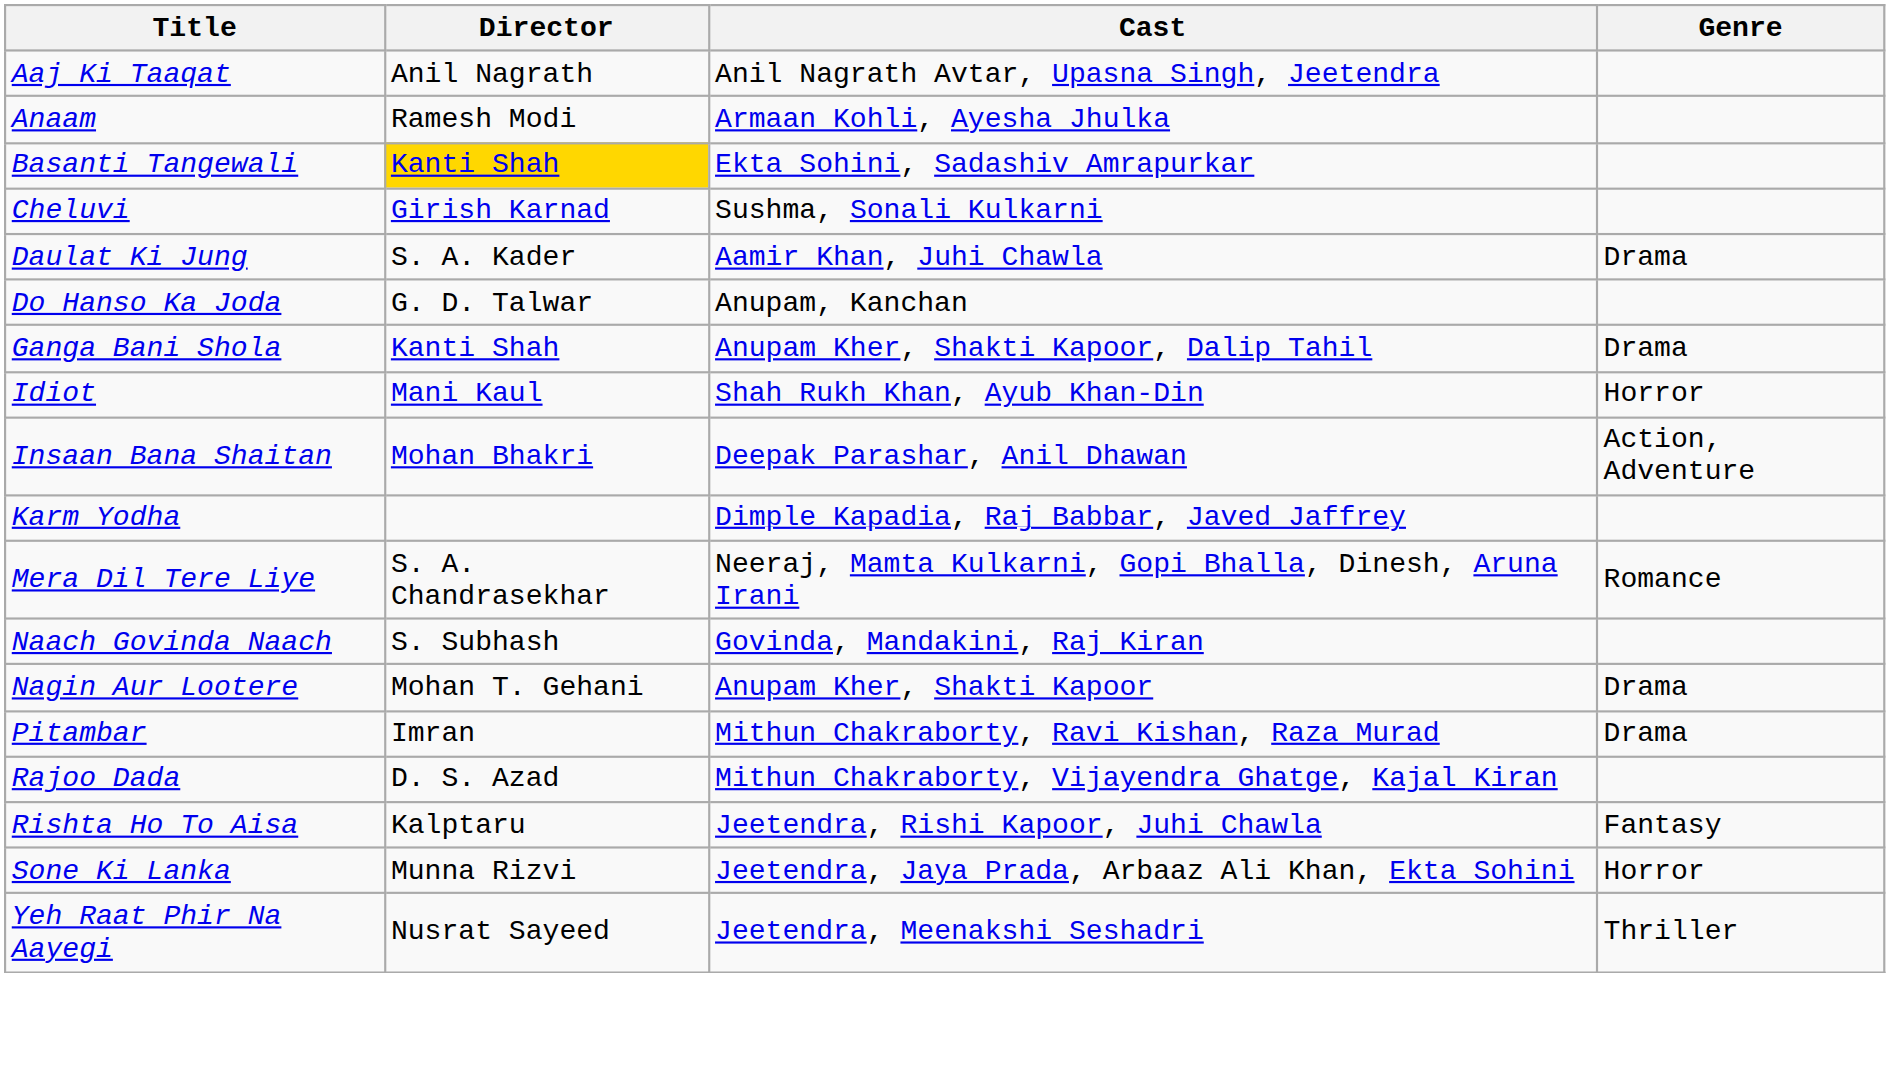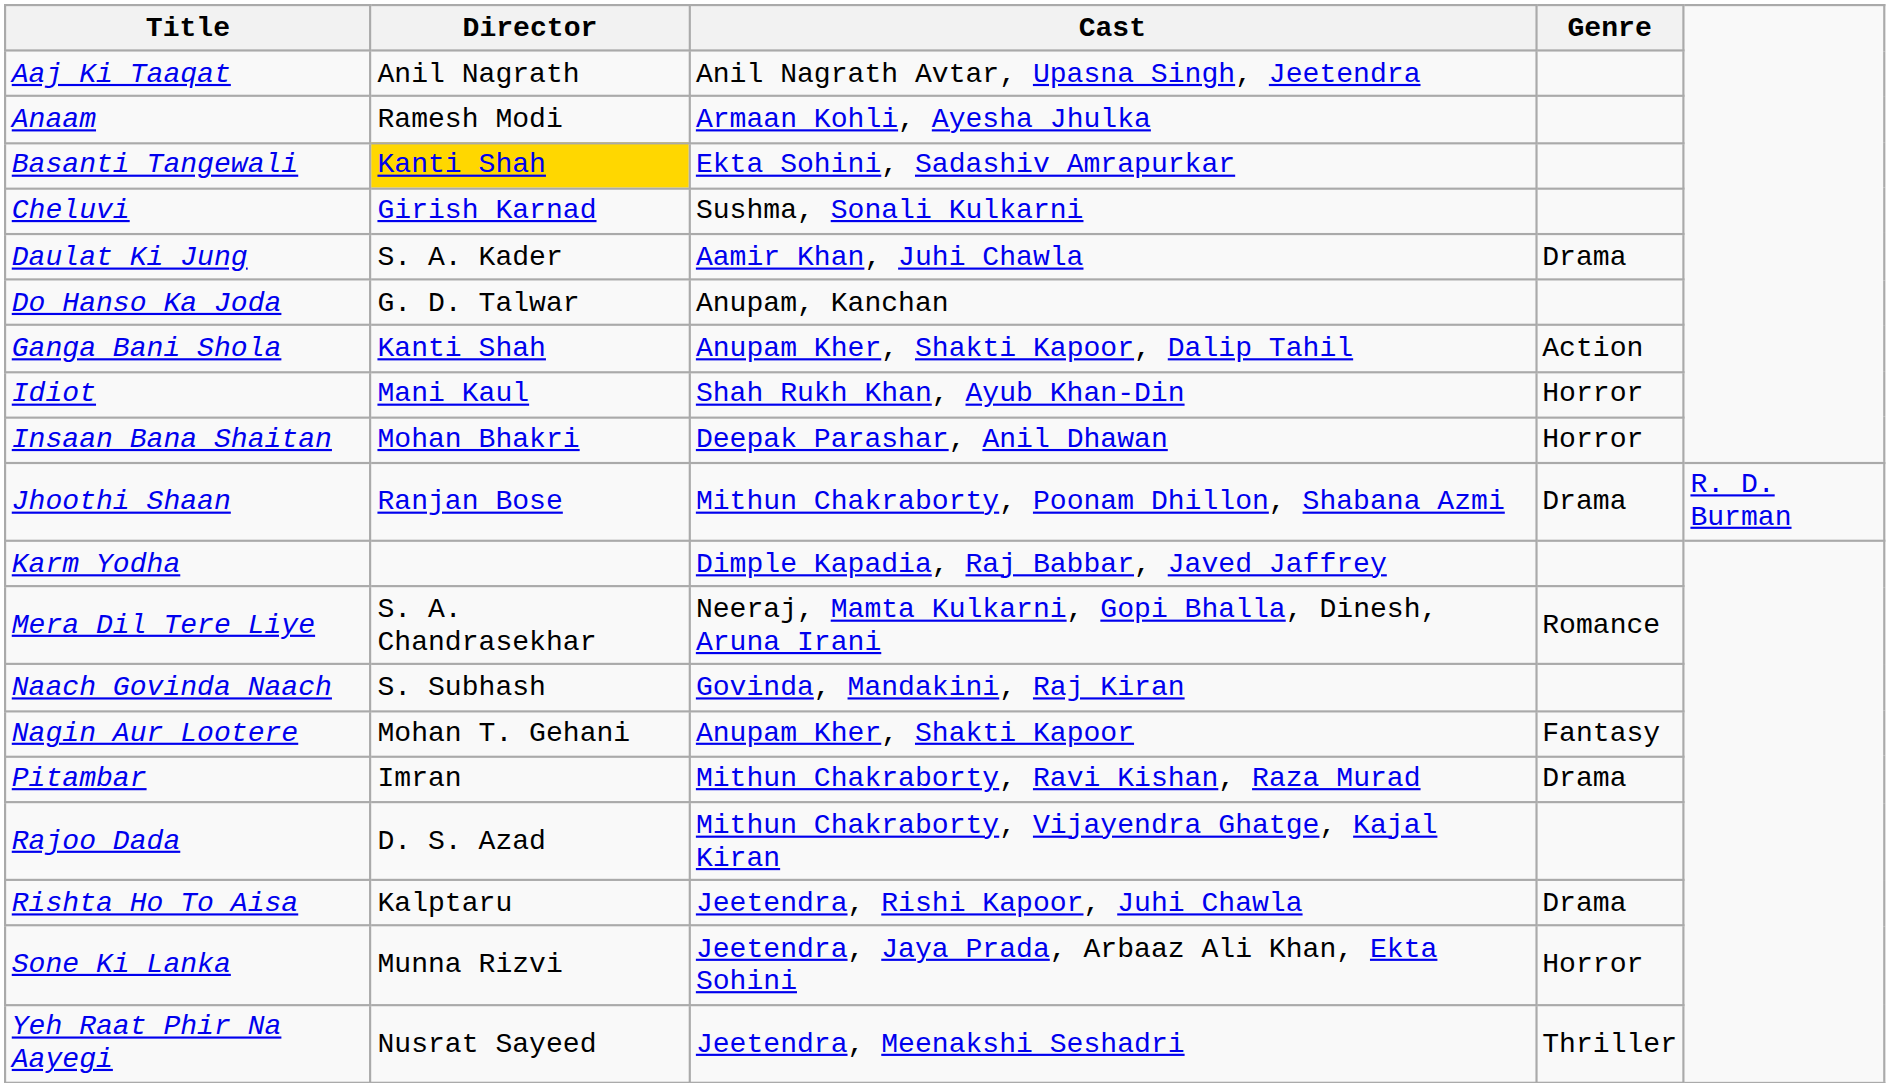 <table class="wikitable">
 <tr>
 <th>Title</th>
 <th>Director</th>
 <th>Cast</th>
 <th>Genre</th>
 </tr>
 <tr>
 <td><em><a href='#'>Aaj Ki Taaqat</a></em></td>
 <td>Anil Nagrath</td>
 <td>Anil Nagrath Avtar, <a href='#'>Upasna Singh</a>, <a href='#'>Jeetendra</a></td>
 <td></td>
 </tr>
 <tr>
 <td><em><a href='#'>Anaam</a></em></td>
 <td>Ramesh Modi</td>
 <td><a href='#'>Armaan Kohli</a>, <a href='#'>Ayesha Jhulka</a></td>
 <td></td>
 </tr>
 <tr>
 <td><em><a href='#'>Basanti Tangewali</a></em></td>
 <td style="background: gold;"><a href='#'>Kanti Shah</a></td>
 <td><a href='#'>Ekta Sohini</a>, <a href='#'>Sadashiv Amrapurkar</a></td>
 <td></td>
 </tr>
 <tr>
 <td><em><a href='#'>Cheluvi</a></em></td>
 <td><a href='#'>Girish Karnad</a></td>
 <td>Sushma, <a href='#'>Sonali Kulkarni</a></td>
 <td></td>
 </tr>
 <tr>
 <td><em><a href='#'>Daulat Ki Jung</a></em></td>
 <td>S. A. Kader</td>
 <td><a href='#'>Aamir Khan</a>, <a href='#'>Juhi Chawla</a></td>
 <td>Drama</td>
 </tr>
 <tr>
 <td><em><a href='#'>Do Hanso Ka Joda</a></em></td>
 <td>G. D. Talwar</td>
 <td>Anupam, Kanchan</td>
 <td></td>
 </tr>
 <tr>
 <td><em><a href='#'>Ganga Bani Shola</a></em></td>
 <td><a href='#'>Kanti Shah</a></td>
 <td><a href='#'>Anupam Kher</a>, <a href='#'>Shakti Kapoor</a>, <a href='#'>Dalip Tahil</a></td>
-<td>Drama</td>
+<td>Action</td>
 </tr>
 <tr>
 <td><em><a href='#'>Idiot</a></em></td>
 <td><a href='#'>Mani Kaul</a></td>
 <td><a href='#'>Shah Rukh Khan</a>, <a href='#'>Ayub Khan-Din</a></td>
 <td>Horror</td>
 </tr>
 <tr>
 <td><em><a href='#'>Insaan Bana Shaitan</a></em></td>
 <td><a href='#'>Mohan Bhakri</a></td>
 <td><a href='#'>Deepak Parashar</a>, <a href='#'>Anil Dhawan</a></td>
-<td>Action, Adventure</td>
+<td>Horror</td>
+</tr>
+<tr>
+<td><em><a href='#'>Jhoothi Shaan</a></em></td>
+<td><a href='#'>Ranjan Bose</a></td>
+<td><a href='#'>Mithun Chakraborty</a>, <a href='#'>Poonam Dhillon</a>, <a href='#'>Shabana Azmi</a></td>
+<td>Drama</td>
+<td><a href='#'>R. D. Burman</a></td>
 </tr>
 <tr>
 <td><em><a href='#'>Karm Yodha</a></em></td>
 <td></td>
 <td><a href='#'>Dimple Kapadia</a>, <a href='#'>Raj Babbar</a>, <a href='#'>Javed Jaffrey</a></td>
 <td></td>
 </tr>
 <tr>
 <td><em><a href='#'>Mera Dil Tere Liye</a></em></td>
 <td>S. A. Chandrasekhar</td>
 <td>Neeraj, <a href='#'>Mamta Kulkarni</a>, <a href='#'>Gopi Bhalla</a>, Dinesh, <a href='#'>Aruna Irani</a></td>
 <td>Romance</td>
 </tr>
 <tr>
 <td><em><a href='#'>Naach Govinda Naach</a></em></td>
 <td>S. Subhash</td>
 <td><a href='#'>Govinda</a>, <a href='#'>Mandakini</a>, <a href='#'>Raj Kiran</a></td>
 <td></td>
 </tr>
 <tr>
 <td><em><a href='#'>Nagin Aur Lootere</a></em></td>
 <td>Mohan T. Gehani</td>
 <td><a href='#'>Anupam Kher</a>, <a href='#'>Shakti Kapoor</a></td>
-<td>Drama</td>
+<td>Fantasy</td>
 </tr>
 <tr>
 <td><em><a href='#'>Pitambar</a></em></td>
 <td>Imran</td>
 <td><a href='#'>Mithun Chakraborty</a>, <a href='#'>Ravi Kishan</a>, <a href='#'>Raza Murad</a></td>
 <td>Drama</td>
 </tr>
 <tr>
 <td><em><a href='#'>Rajoo Dada</a></em></td>
 <td>D. S. Azad</td>
 <td><a href='#'>Mithun Chakraborty</a>, <a href='#'>Vijayendra Ghatge</a>, <a href='#'>Kajal Kiran</a></td>
 <td></td>
 </tr>
 <tr>
 <td><em><a href='#'>Rishta Ho To Aisa</a></em></td>
 <td>Kalptaru</td>
 <td><a href='#'>Jeetendra</a>, <a href='#'>Rishi Kapoor</a>, <a href='#'>Juhi Chawla</a></td>
-<td>Fantasy</td>
+<td>Drama</td>
 </tr>
 <tr>
 <td><em><a href='#'>Sone Ki Lanka</a></em></td>
 <td>Munna Rizvi</td>
 <td><a href='#'>Jeetendra</a>, <a href='#'>Jaya Prada</a>, Arbaaz Ali Khan, <a href='#'>Ekta Sohini</a></td>
 <td>Horror</td>
 </tr>
 <tr>
 <td><em><a href='#'>Yeh Raat Phir Na Aayegi</a></em></td>
 <td>Nusrat Sayeed</td>
 <td><a href='#'>Jeetendra</a>, <a href='#'>Meenakshi Seshadri</a></td>
 <td>Thriller</td>
 </tr>
 <tr>
 </tr>
 </table>
